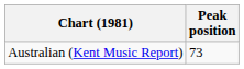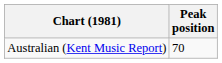 <table class="wikitable sortable plainrowheaders">
 <tr>
 <th scope="col">Chart (1981)</th>
 <th scope="col">Peak<br>position</th>
 </tr>
 <tr>
 <td>Australian (<a href='#'>Kent Music Report</a>)</td>
-<td>73</td>
+<td>70</td>
 </tr>
 </table>
